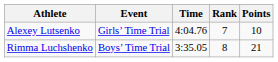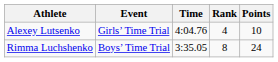 <table class="wikitable" border="1" style="font-size:90%">
 <tr>
 <th>Athlete</th>
 <th>Event</th>
 <th>Time</th>
 <th>Rank</th>
 <th>Points</th>
 </tr>
 <tr>
 <td><a href='#'>Alexey Lutsenko</a></td>
 <td><a href='#'>Girls’ Time Trial</a></td>
 <td align=center>4:04.76</td>
-<td align=center>7</td>
+<td align=center>4</td>
 <td align=center>10</td>
 </tr>
 <tr>
 <td><a href='#'>Rimma Luchshenko</a></td>
 <td><a href='#'>Boys’ Time Trial</a></td>
 <td align=center>3:35.05</td>
 <td align=center>8</td>
-<td align=center>21</td>
+<td align=center>24</td>
 </tr>
 </table>
